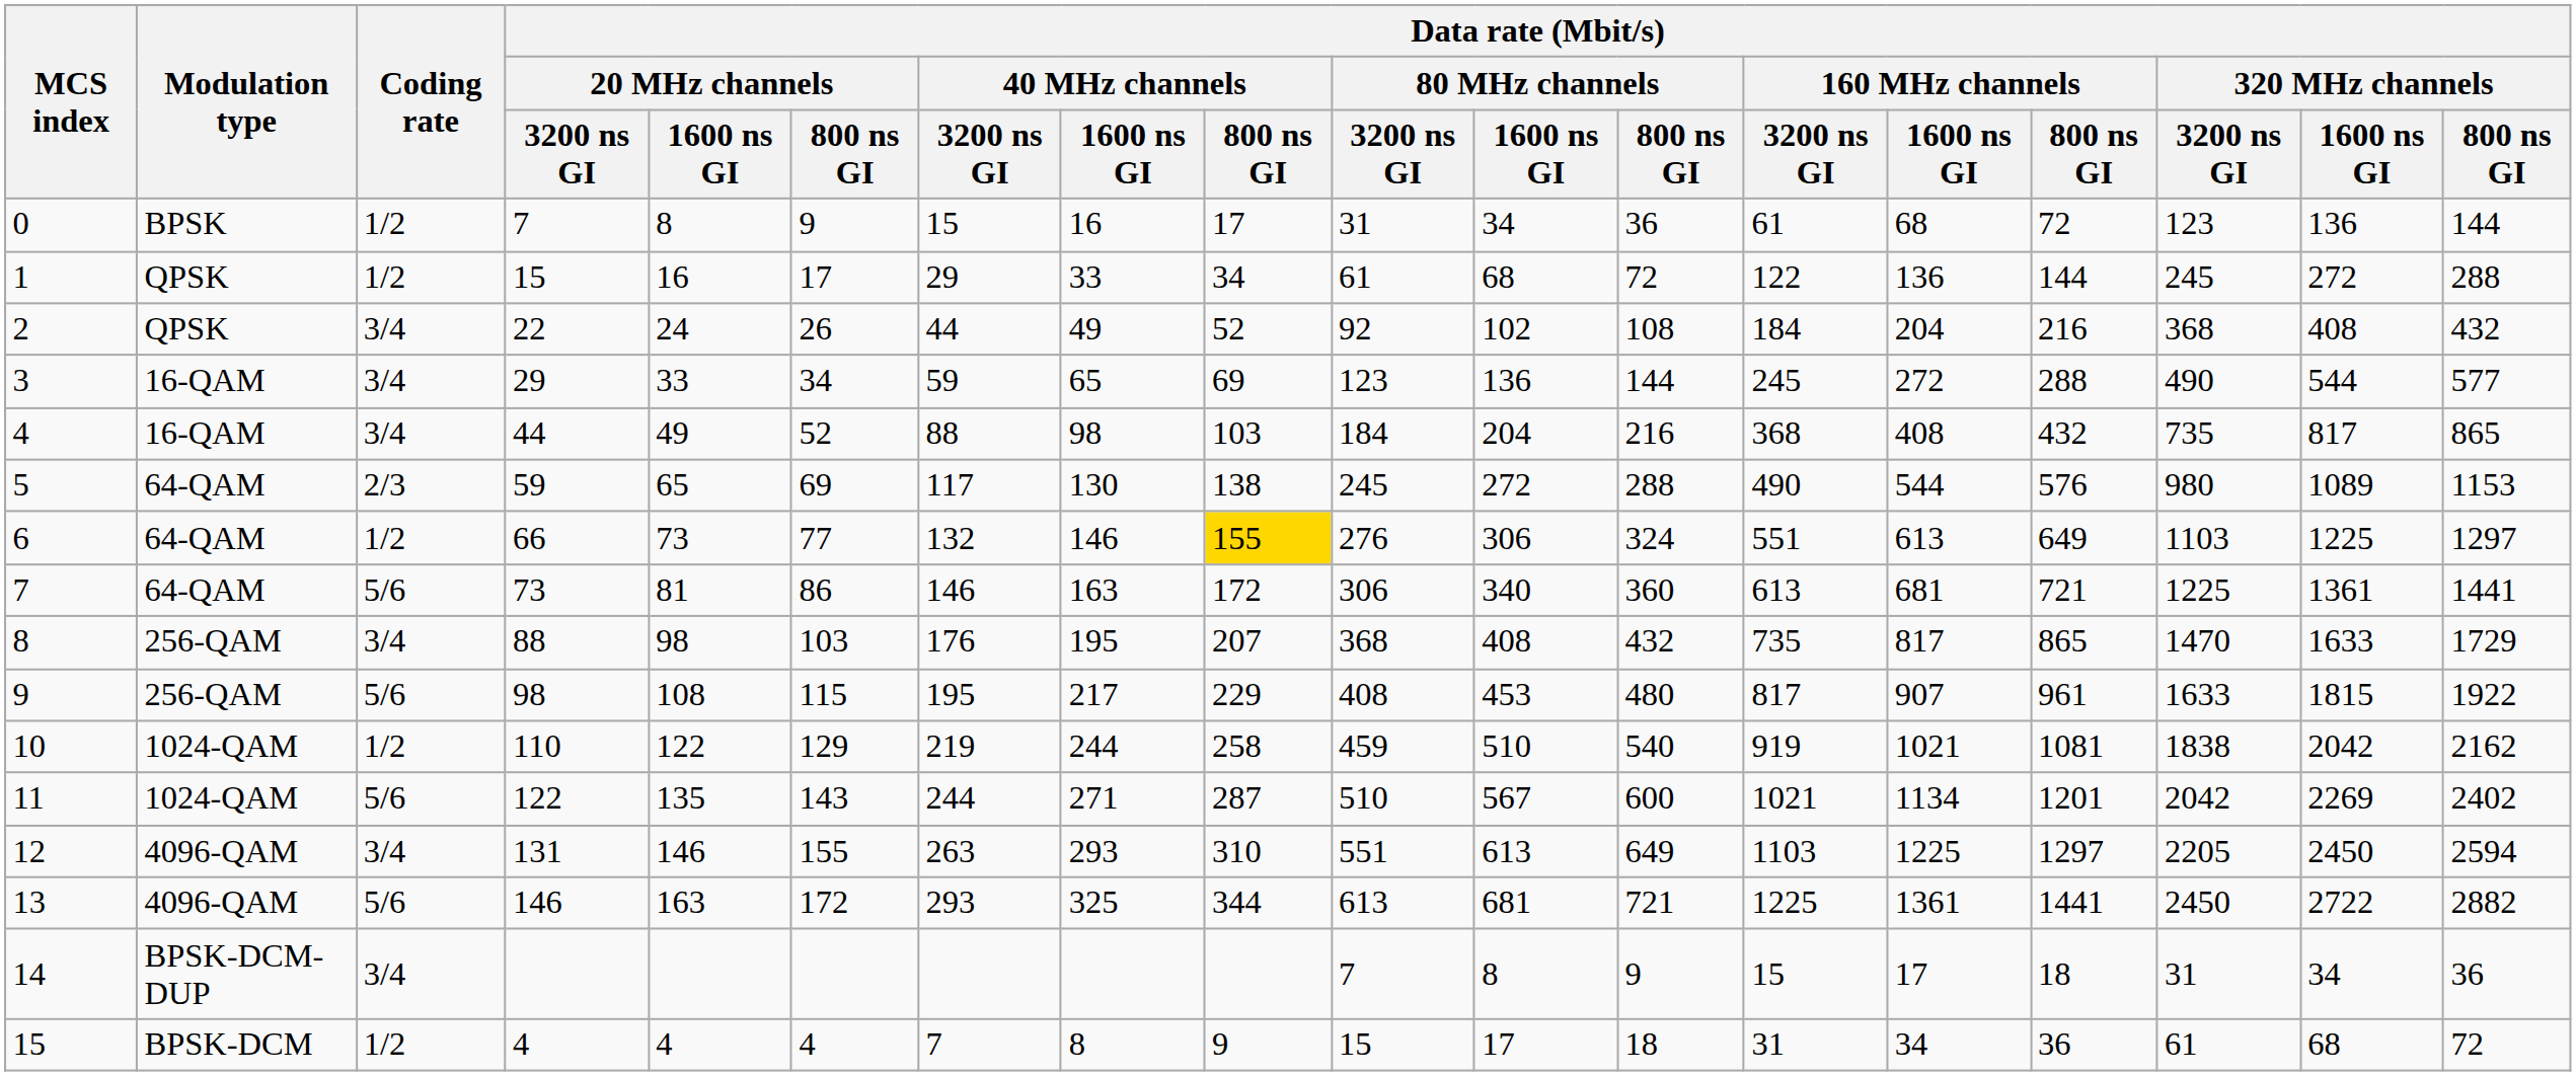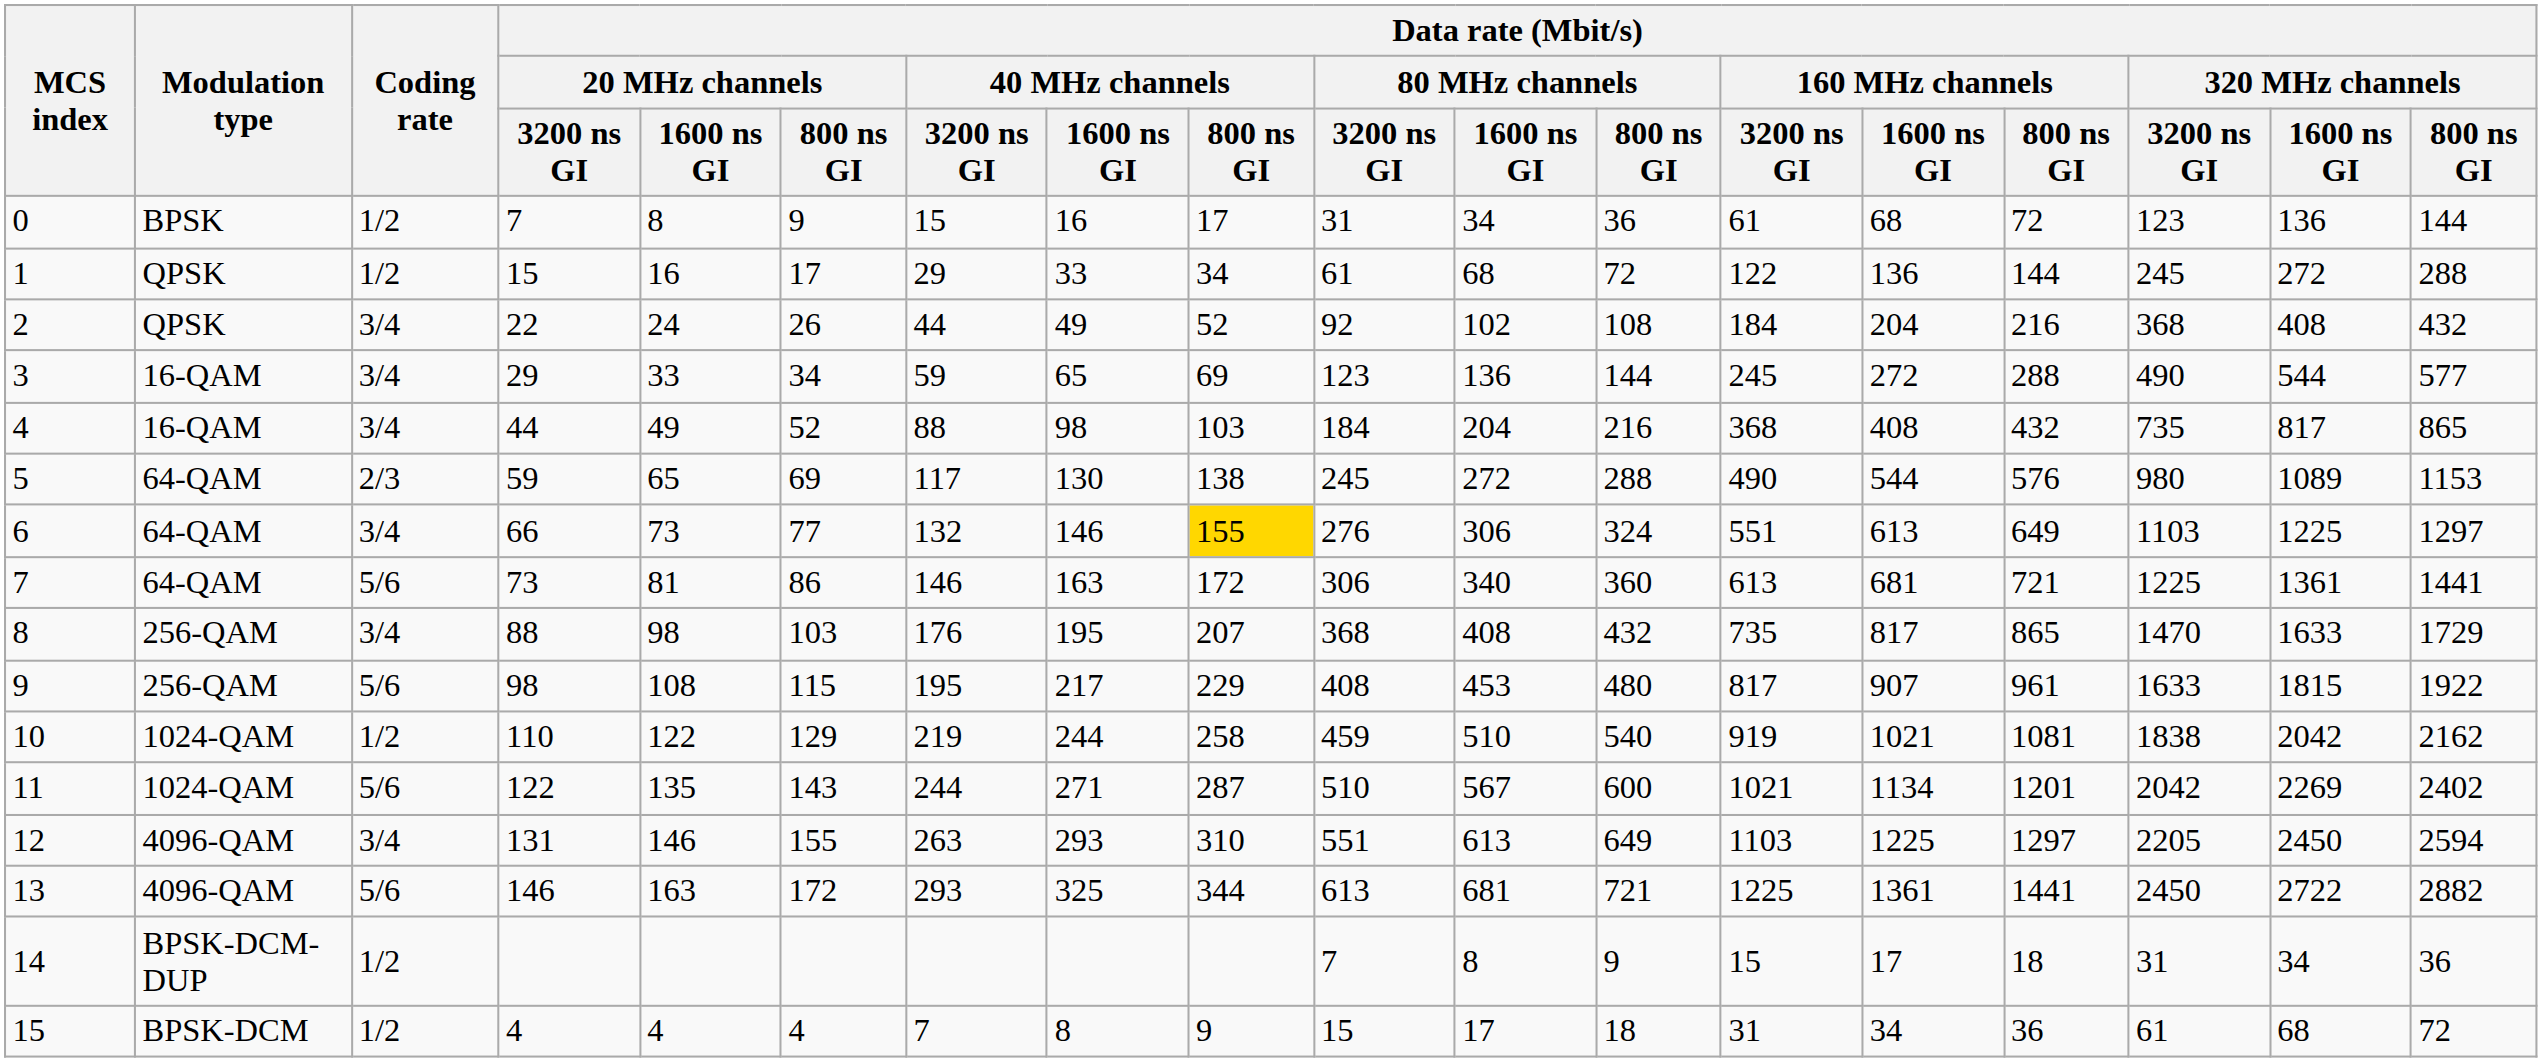 <table class="wikitable mw-datatable">
 <tr>
 <th rowspan="3">MCS index</th>
 <th rowspan="3">Modulation type</th>
 <th rowspan="3">Coding rate</th>
 <th colspan="15">Data rate (Mbit/s)</th>
 </tr>
 <tr>
 <th colspan="3">20 MHz channels</th>
 <th colspan="3">40 MHz channels</th>
 <th colspan="3">80 MHz channels</th>
 <th colspan="3">160 MHz channels</th>
 <th colspan="3">320 MHz channels</th>
 </tr>
 <tr>
 <th>3200 ns GI</th>
 <th>1600 ns GI</th>
 <th>800 ns GI</th>
 <th>3200 ns GI</th>
 <th>1600 ns GI</th>
 <th>800 ns GI</th>
 <th>3200 ns GI</th>
 <th>1600 ns GI</th>
 <th>800 ns GI</th>
 <th>3200 ns GI</th>
 <th>1600 ns GI</th>
 <th>800 ns GI</th>
 <th>3200 ns GI</th>
 <th>1600 ns GI</th>
 <th>800 ns GI</th>
 </tr>
 <tr>
 <td>0</td>
 <td>BPSK</td>
 <td>1/2</td>
 <td>7</td>
 <td>8</td>
 <td>9</td>
 <td>15</td>
 <td>16</td>
 <td>17</td>
 <td>31</td>
 <td>34</td>
 <td>36</td>
 <td>61</td>
 <td>68</td>
 <td>72</td>
 <td>123</td>
 <td>136</td>
 <td>144</td>
 </tr>
 <tr>
 <td>1</td>
 <td>QPSK</td>
 <td>1/2</td>
 <td>15</td>
 <td>16</td>
 <td>17</td>
 <td>29</td>
 <td>33</td>
 <td>34</td>
 <td>61</td>
 <td>68</td>
 <td>72</td>
 <td>122</td>
 <td>136</td>
 <td>144</td>
 <td>245</td>
 <td>272</td>
 <td>288</td>
 </tr>
 <tr>
 <td>2</td>
 <td>QPSK</td>
 <td>3/4</td>
 <td>22</td>
 <td>24</td>
 <td>26</td>
 <td>44</td>
 <td>49</td>
 <td>52</td>
 <td>92</td>
 <td>102</td>
 <td>108</td>
 <td>184</td>
 <td>204</td>
 <td>216</td>
 <td>368</td>
 <td>408</td>
 <td>432</td>
 </tr>
 <tr>
 <td>3</td>
 <td>16-QAM</td>
 <td>3/4</td>
 <td>29</td>
 <td>33</td>
 <td>34</td>
 <td>59</td>
 <td>65</td>
 <td>69</td>
 <td>123</td>
 <td>136</td>
 <td>144</td>
 <td>245</td>
 <td>272</td>
 <td>288</td>
 <td>490</td>
 <td>544</td>
 <td>577</td>
 </tr>
 <tr>
 <td>4</td>
 <td>16-QAM</td>
 <td>3/4</td>
 <td>44</td>
 <td>49</td>
 <td>52</td>
 <td>88</td>
 <td>98</td>
 <td>103</td>
 <td>184</td>
 <td>204</td>
 <td>216</td>
 <td>368</td>
 <td>408</td>
 <td>432</td>
 <td>735</td>
 <td>817</td>
 <td>865</td>
 </tr>
 <tr>
 <td>5</td>
 <td>64-QAM</td>
 <td>2/3</td>
 <td>59</td>
 <td>65</td>
 <td>69</td>
 <td>117</td>
 <td>130</td>
 <td>138</td>
 <td>245</td>
 <td>272</td>
 <td>288</td>
 <td>490</td>
 <td>544</td>
 <td>576</td>
 <td>980</td>
 <td>1089</td>
 <td>1153</td>
 </tr>
 <tr>
 <td>6</td>
 <td>64-QAM</td>
-<td>1/2</td>
+<td>3/4</td>
 <td>66</td>
 <td>73</td>
 <td>77</td>
 <td>132</td>
 <td>146</td>
 <td style="background: gold;">155</td>
 <td>276</td>
 <td>306</td>
 <td>324</td>
 <td>551</td>
 <td>613</td>
 <td>649</td>
 <td>1103</td>
 <td>1225</td>
 <td>1297</td>
 </tr>
 <tr>
 <td>7</td>
 <td>64-QAM</td>
 <td>5/6</td>
 <td>73</td>
 <td>81</td>
 <td>86</td>
 <td>146</td>
 <td>163</td>
 <td>172</td>
 <td>306</td>
 <td>340</td>
 <td>360</td>
 <td>613</td>
 <td>681</td>
 <td>721</td>
 <td>1225</td>
 <td>1361</td>
 <td>1441</td>
 </tr>
 <tr>
 <td>8</td>
 <td>256-QAM</td>
 <td>3/4</td>
 <td>88</td>
 <td>98</td>
 <td>103</td>
 <td>176</td>
 <td>195</td>
 <td>207</td>
 <td>368</td>
 <td>408</td>
 <td>432</td>
 <td>735</td>
 <td>817</td>
 <td>865</td>
 <td>1470</td>
 <td>1633</td>
 <td>1729</td>
 </tr>
 <tr>
 <td>9</td>
 <td>256-QAM</td>
 <td>5/6</td>
 <td>98</td>
 <td>108</td>
 <td>115</td>
 <td>195</td>
 <td>217</td>
 <td>229</td>
 <td>408</td>
 <td>453</td>
 <td>480</td>
 <td>817</td>
 <td>907</td>
 <td>961</td>
 <td>1633</td>
 <td>1815</td>
 <td>1922</td>
 </tr>
 <tr>
 <td>10</td>
 <td>1024-QAM</td>
 <td>1/2</td>
 <td>110</td>
 <td>122</td>
 <td>129</td>
 <td>219</td>
 <td>244</td>
 <td>258</td>
 <td>459</td>
 <td>510</td>
 <td>540</td>
 <td>919</td>
 <td>1021</td>
 <td>1081</td>
 <td>1838</td>
 <td>2042</td>
 <td>2162</td>
 </tr>
 <tr>
 <td>11</td>
 <td>1024-QAM</td>
 <td>5/6</td>
 <td>122</td>
 <td>135</td>
 <td>143</td>
 <td>244</td>
 <td>271</td>
 <td>287</td>
 <td>510</td>
 <td>567</td>
 <td>600</td>
 <td>1021</td>
 <td>1134</td>
 <td>1201</td>
 <td>2042</td>
 <td>2269</td>
 <td>2402</td>
 </tr>
 <tr>
 <td>12</td>
 <td>4096-QAM</td>
 <td>3/4</td>
 <td>131</td>
 <td>146</td>
 <td>155</td>
 <td>263</td>
 <td>293</td>
 <td>310</td>
 <td>551</td>
 <td>613</td>
 <td>649</td>
 <td>1103</td>
 <td>1225</td>
 <td>1297</td>
 <td>2205</td>
 <td>2450</td>
 <td>2594</td>
 </tr>
 <tr>
 <td>13</td>
 <td>4096-QAM</td>
 <td>5/6</td>
 <td>146</td>
 <td>163</td>
 <td>172</td>
 <td>293</td>
 <td>325</td>
 <td>344</td>
 <td>613</td>
 <td>681</td>
 <td>721</td>
 <td>1225</td>
 <td>1361</td>
 <td>1441</td>
 <td>2450</td>
 <td>2722</td>
 <td>2882</td>
 </tr>
 <tr>
 <td>14</td>
 <td>BPSK-DCM-DUP</td>
-<td>3/4</td>
+<td>1/2</td>
 <td></td>
 <td></td>
 <td></td>
 <td></td>
 <td></td>
 <td></td>
 <td>7</td>
 <td>8</td>
 <td>9</td>
 <td>15</td>
 <td>17</td>
 <td>18</td>
 <td>31</td>
 <td>34</td>
 <td>36</td>
 </tr>
 <tr>
 <td>15</td>
 <td>BPSK-DCM</td>
 <td>1/2</td>
 <td>4</td>
 <td>4</td>
 <td>4</td>
 <td>7</td>
 <td>8</td>
 <td>9</td>
 <td>15</td>
 <td>17</td>
 <td>18</td>
 <td>31</td>
 <td>34</td>
 <td>36</td>
 <td>61</td>
 <td>68</td>
 <td>72</td>
 </tr>
 </table>
